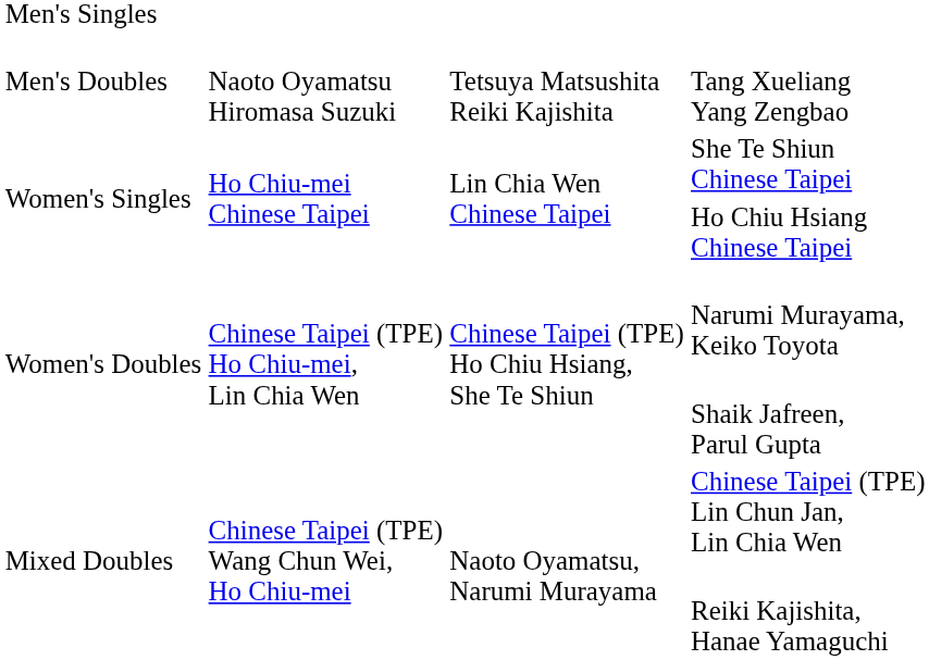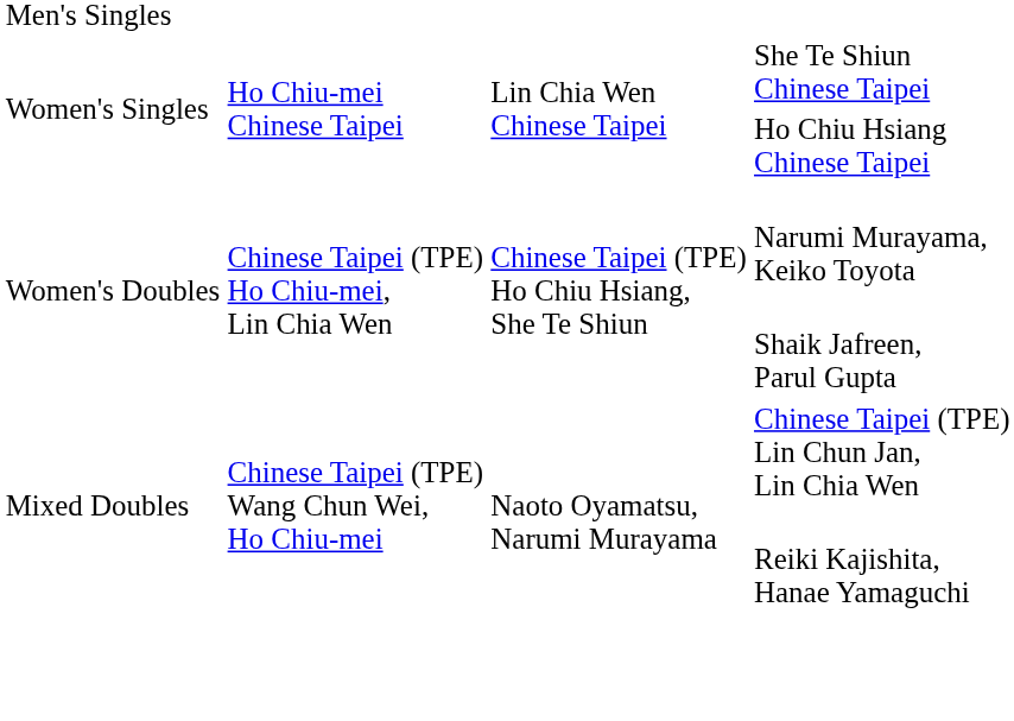 <table>
 <tr>
 <td rowspan=2>Men's Singles</td>
 <td rowspan=2></td>
 <td rowspan=2></td>
 <td></td>
 </tr>
 <tr>
 <td></td>
-</tr>
-<tr>
-<td>Men's Doubles</td>
-<td><br>Naoto Oyamatsu<br>Hiromasa Suzuki</td>
-<td><br>Tetsuya Matsushita<br>Reiki Kajishita</td>
-<td><br>Tang Xueliang<br>Yang Zengbao</td>
 </tr>
 <tr>
 <td rowspan=2>Women's Singles</td>
 <td rowspan=2><a href='#'>Ho Chiu-mei</a><br> <a href='#'>Chinese Taipei</a></td>
 <td rowspan=2>Lin Chia Wen<br> <a href='#'>Chinese Taipei</a></td>
 <td>She Te Shiun<br> <a href='#'>Chinese Taipei</a></td>
 </tr>
 <tr>
 <td>Ho Chiu Hsiang<br> <a href='#'>Chinese Taipei</a></td>
 </tr>
 <tr>
 <td rowspan=2>Women's Doubles</td>
 <td rowspan=2> <a href='#'>Chinese Taipei</a> <span>(TPE)</span><br><a href='#'>Ho Chiu-mei</a>,<br>Lin Chia Wen</td>
 <td rowspan=2> <a href='#'>Chinese Taipei</a> <span>(TPE)</span><br>Ho Chiu Hsiang,<br>She Te Shiun</td>
 <td><br>Narumi Murayama,<br> Keiko Toyota</td>
 </tr>
 <tr>
 <td><br>Shaik Jafreen,<br> Parul Gupta</td>
 </tr>
 <tr>
 <td rowspan=2>Mixed Doubles</td>
 <td rowspan=2> <a href='#'>Chinese Taipei</a> <span>(TPE)</span><br>Wang Chun Wei,<br><a href='#'>Ho Chiu-mei</a></td>
 <td rowspan=2><br>Naoto Oyamatsu,<br>Narumi Murayama</td>
 <td> <a href='#'>Chinese Taipei</a> <span>(TPE)</span><br>Lin Chun Jan,<br> Lin Chia Wen</td>
 </tr>
 <tr>
 <td><br>Reiki Kajishita,<br>Hanae Yamaguchi</td>
 </tr>
 </table>
